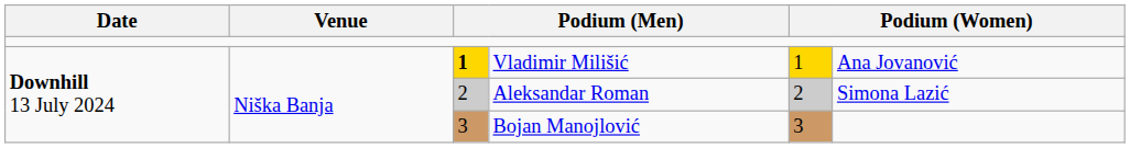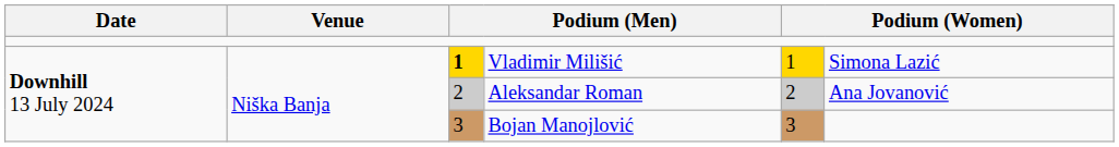 <table class="wikitable" width=70%>
 <tr>
 <th>Date</th>
 <th width=20%>Venue</th>
 <th colspan=2 width=30%>Podium (Men)</th>
 <th colspan=2 width=30%>Podium (Women)</th>
 </tr>
 <tr>
 <td colspan=6></td>
 </tr>
 <tr>
 <td rowspan=3><strong>Downhill</strong> <br> 13 July 2024</td>
 <td rowspan=3><br><a href='#'>Niška Banja</a></td>
 <td bgcolor=FFD700><strong>1</strong></td>
 <td><a href='#'>Vladimir Milišić</a></td>
 <td bgcolor=FFD700>1</td>
-<td><a href='#'>Ana Jovanović</a></td>
+<td><a href='#'>Simona Lazić</a></td>
 </tr>
 <tr>
 <td bgcolor=CCCCCC>2</td>
 <td><a href='#'>Aleksandar Roman</a></td>
 <td bgcolor=CCCCCC>2</td>
-<td><a href='#'>Simona Lazić</a></td>
+<td><a href='#'>Ana Jovanović</a></td>
 </tr>
 <tr>
 <td bgcolor=CC9966>3</td>
 <td><a href='#'>Bojan Manojlović</a></td>
 <td bgcolor=CC9966>3</td>
 <td></td>
 </tr>
 </table>
